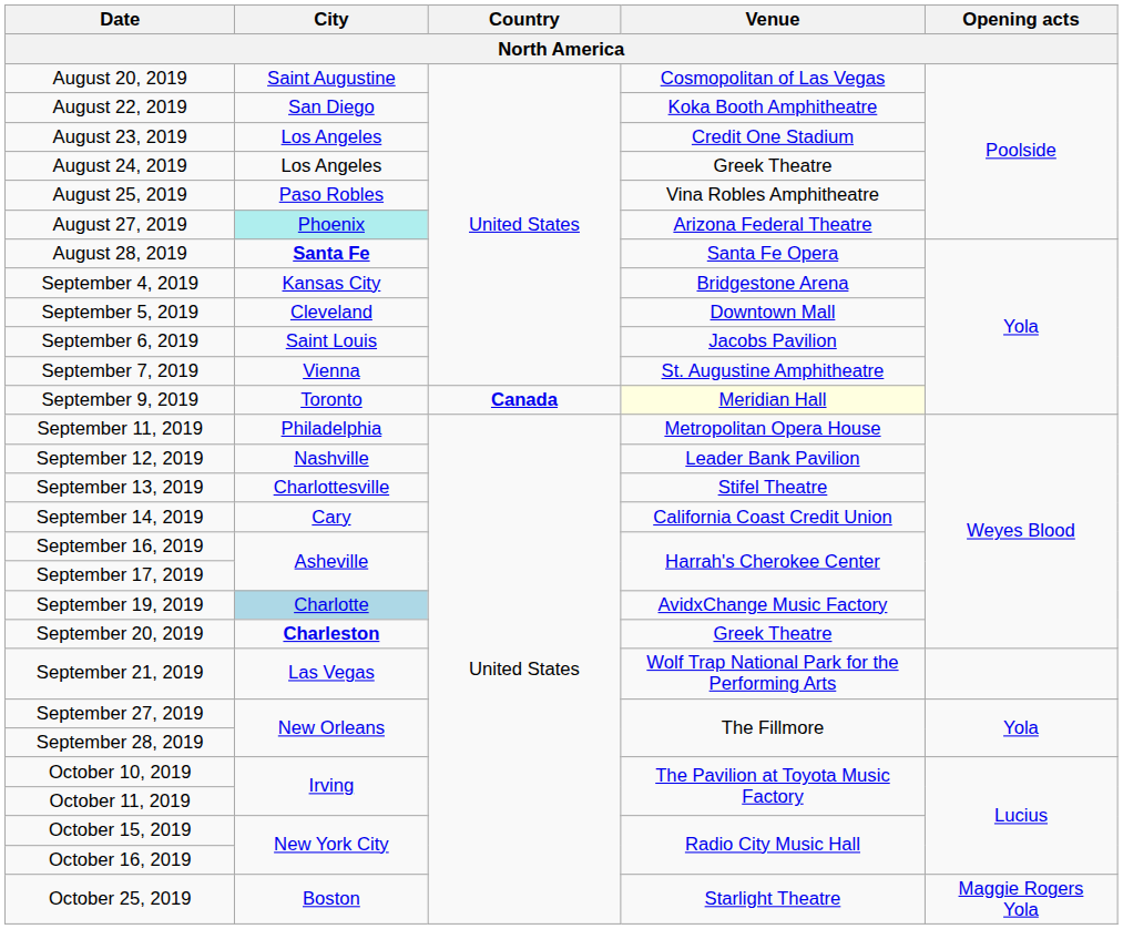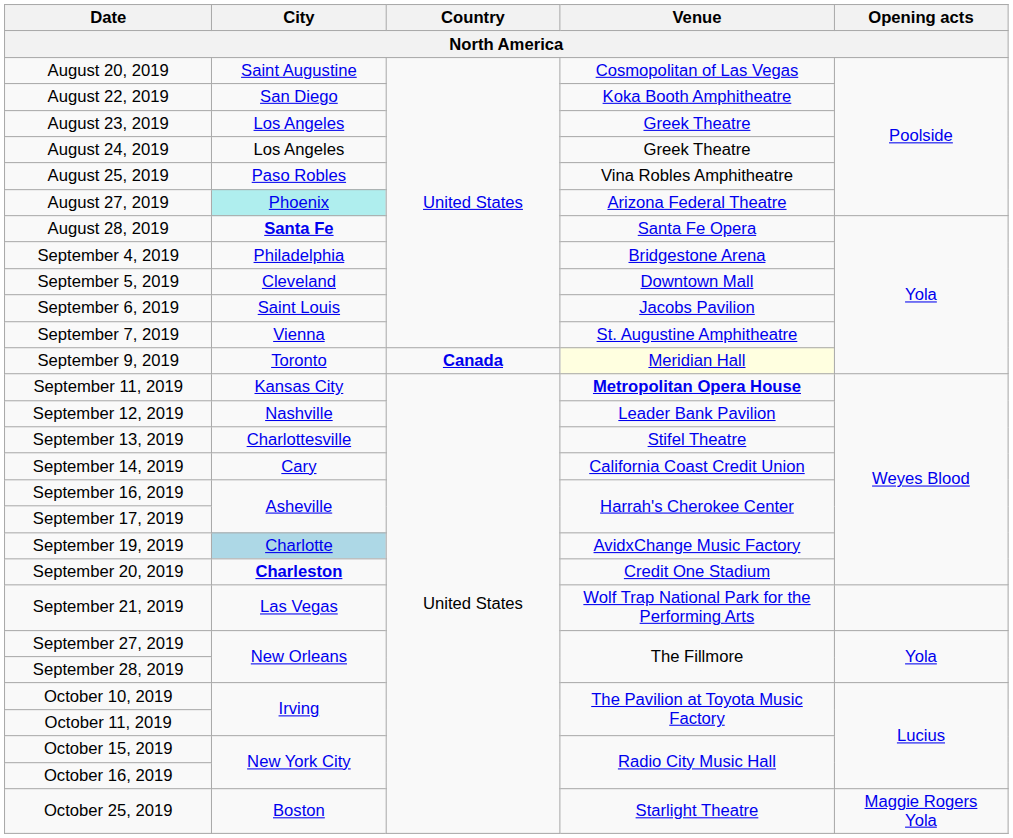 <table class="wikitable plainrowheaders" style="text-align:center;">
 <tr>
 <th scope="col" style="width:12em;">Date</th>
 <th scope="col" style="width:10em;">City</th>
 <th scope="col" style="width:10em;">Country</th>
 <th scope="col" style="width:16em;">Venue</th>
 <th scope="col" style="width:10em;">Opening acts</th>
 </tr>
 <tr>
 <th colspan="5">North America</th>
 </tr>
 <tr>
 <td>August 20, 2019</td>
 <td><a href='#'>Saint Augustine</a></td>
 <td rowspan="11"><a href='#'>United States</a></td>
 <td><a href='#'>Cosmopolitan of Las Vegas</a></td>
 <td rowspan="6"><a href='#'>Poolside</a></td>
 </tr>
 <tr>
 <td>August 22, 2019</td>
 <td><a href='#'>San Diego</a></td>
 <td><a href='#'>Koka Booth Amphitheatre</a></td>
 </tr>
 <tr>
 <td>August 23, 2019</td>
 <td><a href='#'>Los Angeles</a></td>
-<td><a href='#'>Credit One Stadium</a></td>
+<td><a href='#'>Greek Theatre</a></td>
 </tr>
 <tr>
 <td>August 24, 2019</td>
 <td>Los Angeles</td>
 <td>Greek Theatre</td>
 </tr>
 <tr>
 <td>August 25, 2019</td>
 <td><a href='#'>Paso Robles</a></td>
 <td>Vina Robles Amphitheatre</td>
 </tr>
 <tr>
 <td>August 27, 2019</td>
 <td style="background: paleturquoise;"><a href='#'>Phoenix</a></td>
 <td><a href='#'>Arizona Federal Theatre</a></td>
 </tr>
 <tr>
 <td>August 28, 2019</td>
 <td><strong><a href='#'>Santa Fe</a></strong></td>
 <td><a href='#'>Santa Fe Opera</a></td>
 <td rowspan="6"><a href='#'>Yola</a></td>
 </tr>
 <tr>
 <td>September 4, 2019</td>
-<td><a href='#'>Kansas City</a></td>
+<td><a href='#'>Philadelphia</a></td>
 <td><a href='#'>Bridgestone Arena</a></td>
 </tr>
 <tr>
 <td>September 5, 2019</td>
 <td><a href='#'>Cleveland</a></td>
 <td><a href='#'>Downtown Mall</a></td>
 </tr>
 <tr>
 <td>September 6, 2019</td>
 <td><a href='#'>Saint Louis</a></td>
 <td><a href='#'>Jacobs Pavilion</a></td>
 </tr>
 <tr>
 <td>September 7, 2019</td>
 <td><a href='#'>Vienna</a></td>
 <td><a href='#'>St. Augustine Amphitheatre</a>  </td>
 </tr>
 <tr>
 <td>September 9, 2019</td>
 <td><a href='#'>Toronto</a></td>
 <td><strong><a href='#'>Canada</a></strong></td>
 <td style="background: lightyellow;"><a href='#'>Meridian Hall</a></td>
 </tr>
 <tr>
 <td>September 11, 2019</td>
-<td><a href='#'>Philadelphia</a></td>
+<td><a href='#'>Kansas City</a></td>
 <td rowspan="16">United States</td>
-<td><a href='#'>Metropolitan Opera House</a></td>
+<td><strong><a href='#'>Metropolitan Opera House</a></strong></td>
 <td rowspan="8"><a href='#'>Weyes Blood</a></td>
 </tr>
 <tr>
 <td>September 12, 2019</td>
 <td><a href='#'>Nashville</a></td>
 <td><a href='#'>Leader Bank Pavilion</a></td>
 </tr>
 <tr>
 <td>September 13, 2019</td>
 <td><a href='#'>Charlottesville</a></td>
 <td><a href='#'>Stifel Theatre</a></td>
 </tr>
 <tr>
 <td>September 14, 2019</td>
 <td><a href='#'>Cary</a></td>
 <td><a href='#'>California Coast Credit Union</a></td>
 </tr>
 <tr>
 <td>September 16, 2019</td>
 <td rowspan="2"><a href='#'>Asheville</a></td>
 <td rowspan="2"><a href='#'>Harrah's Cherokee Center</a></td>
 </tr>
 <tr>
 <td>September 17, 2019</td>
 </tr>
 <tr>
 <td>September 19, 2019</td>
 <td style="background: lightblue;"><a href='#'>Charlotte</a></td>
 <td><a href='#'>AvidxChange Music Factory</a></td>
 </tr>
 <tr>
 <td>September 20, 2019</td>
 <td><strong><a href='#'>Charleston</a></strong></td>
-<td><a href='#'>Greek Theatre</a></td>
+<td><a href='#'>Credit One Stadium</a></td>
 </tr>
 <tr>
 <td>September 21, 2019</td>
 <td><a href='#'>Las Vegas</a></td>
 <td><a href='#'>Wolf Trap National Park for the Performing Arts</a></td>
 <td></td>
 </tr>
 <tr>
 <td>September 27, 2019</td>
 <td rowspan="2"><a href='#'>New Orleans</a></td>
 <td rowspan="2">The Fillmore</td>
 <td rowspan="2"><a href='#'>Yola</a></td>
 </tr>
 <tr>
 <td>September 28, 2019</td>
 </tr>
 <tr>
 <td>October 10, 2019</td>
 <td rowspan="2"><a href='#'>Irving</a></td>
 <td rowspan="2"><a href='#'>The Pavilion at Toyota Music Factory</a></td>
 <td rowspan="4"><a href='#'>Lucius</a></td>
 </tr>
 <tr>
 <td>October 11, 2019</td>
 </tr>
 <tr>
 <td>October 15, 2019</td>
 <td rowspan="2"><a href='#'>New York City</a></td>
 <td rowspan="2"><a href='#'>Radio City Music Hall</a></td>
 </tr>
 <tr>
 <td>October 16, 2019</td>
 </tr>
 <tr>
 <td>October 25, 2019</td>
 <td><a href='#'>Boston</a></td>
 <td><a href='#'>Starlight Theatre</a></td>
 <td><a href='#'>Maggie Rogers</a><br><a href='#'>Yola</a></td>
 </tr>
 </table>
